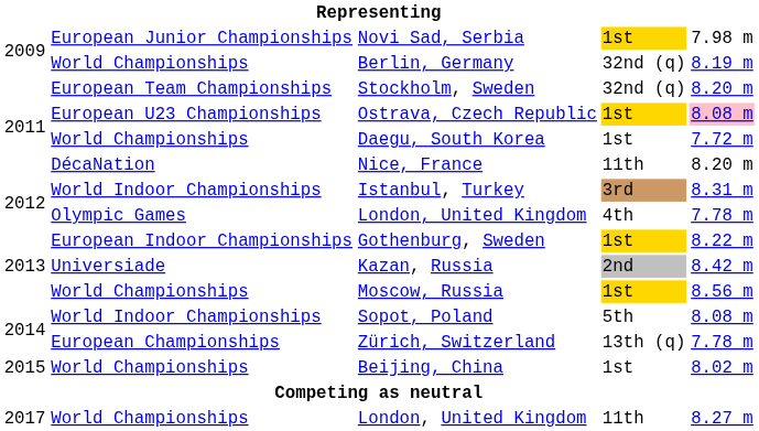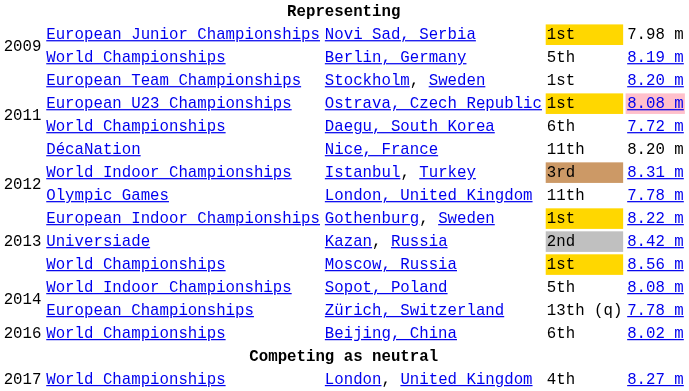 <table>
 <tr>
 <th colspan="5">Representing </th>
 </tr>
 <tr>
 <td rowspan=2>2009</td>
 <td><a href='#'>European Junior Championships</a></td>
 <td><a href='#'>Novi Sad, Serbia</a></td>
 <td bgcolor=gold>1st</td>
 <td>7.98 m</td>
 </tr>
 <tr>
 <td><a href='#'>World Championships</a></td>
 <td><a href='#'>Berlin, Germany</a></td>
-<td>32nd (q)</td>
+<td>5th</td>
 <td><a href='#'>8.19 m</a></td>
 </tr>
 <tr>
 <td rowspan=4>2011</td>
 <td><a href='#'>European Team Championships</a></td>
 <td><a href='#'>Stockholm</a>, <a href='#'>Sweden</a></td>
-<td>32nd (q)</td>
+<td>1st</td>
 <td><a href='#'>8.20 m</a></td>
 </tr>
 <tr>
 <td><a href='#'>European U23 Championships</a></td>
 <td><a href='#'>Ostrava, Czech Republic</a></td>
 <td bgcolor=gold>1st</td>
 <td style="background: pink;"><a href='#'>8.08 m</a></td>
 </tr>
 <tr>
 <td><a href='#'>World Championships</a></td>
 <td><a href='#'>Daegu, South Korea</a></td>
-<td>1st</td>
+<td>6th</td>
 <td><a href='#'>7.72 m</a></td>
 </tr>
 <tr>
 <td><a href='#'>DécaNation</a></td>
 <td><a href='#'>Nice, France</a></td>
 <td>11th</td>
 <td>8.20 m</td>
 </tr>
 <tr>
 <td rowspan=2>2012</td>
 <td><a href='#'>World Indoor Championships</a></td>
 <td><a href='#'>Istanbul</a>, <a href='#'>Turkey</a></td>
 <td bgcolor="cc9966">3rd</td>
 <td><a href='#'>8.31 m</a></td>
 </tr>
 <tr>
 <td><a href='#'>Olympic Games</a></td>
 <td><a href='#'>London, United Kingdom</a></td>
-<td>4th</td>
+<td>11th</td>
 <td><a href='#'>7.78 m</a></td>
 </tr>
 <tr>
 <td rowspan=3>2013</td>
 <td><a href='#'>European Indoor Championships</a></td>
 <td><a href='#'>Gothenburg</a>, <a href='#'>Sweden</a></td>
 <td bgcolor=gold>1st</td>
 <td><a href='#'>8.22 m</a></td>
 </tr>
 <tr>
 <td><a href='#'>Universiade</a></td>
 <td><a href='#'>Kazan</a>, <a href='#'>Russia</a></td>
 <td bgcolor=silver>2nd</td>
 <td><a href='#'>8.42 m</a></td>
 </tr>
 <tr>
 <td><a href='#'>World Championships</a></td>
 <td><a href='#'>Moscow, Russia</a></td>
 <td bgcolor=gold>1st</td>
 <td><a href='#'>8.56 m</a></td>
 </tr>
 <tr>
 <td rowspan=2>2014</td>
 <td><a href='#'>World Indoor Championships</a></td>
 <td><a href='#'>Sopot, Poland</a></td>
 <td>5th</td>
 <td><a href='#'>8.08 m</a></td>
 </tr>
 <tr>
 <td><a href='#'>European Championships</a></td>
 <td><a href='#'>Zürich, Switzerland</a></td>
 <td>13th (q)</td>
 <td><a href='#'>7.78 m</a></td>
 </tr>
 <tr>
-<td>2015</td>
+<td>2016</td>
 <td><a href='#'>World Championships</a></td>
 <td><a href='#'>Beijing, China</a></td>
-<td>1st</td>
+<td>6th</td>
 <td><a href='#'>8.02 m</a></td>
 </tr>
 <tr>
 <th colspan="5">Competing as neutral</th>
 </tr>
 <tr>
 <td>2017</td>
 <td><a href='#'>World Championships</a></td>
 <td><a href='#'>London</a>, <a href='#'>United Kingdom</a></td>
-<td>11th</td>
+<td>4th</td>
 <td><a href='#'>8.27 m</a></td>
 </tr>
 </table>
